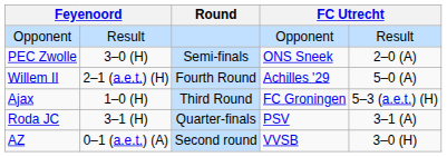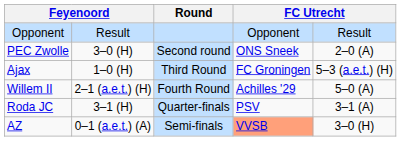 <table class="wikitable" style="text-align:center">
 <tr>
 <th colspan=2><a href='#'>Feyenoord</a></th>
 <th>Round</th>
 <th colspan=2><a href='#'>FC Utrecht</a></th>
 </tr>
 <tr style="background:#c1e0ff">
 <td>Opponent</td>
 <td>Result</td>
 <td></td>
 <td>Opponent</td>
 <td>Result</td>
 </tr>
 <tr>
 <td align=left><a href='#'>PEC Zwolle</a></td>
 <td>3–0 (H)</td>
-<td style="background:#c1e0ff">Semi-finals</td>
+<td style="background:#c1e0ff">Second round</td>
 <td align=left><a href='#'>ONS Sneek</a></td>
 <td>2–0 (A)</td>
+</tr>
+<tr>
+<td align=left><a href='#'>Ajax</a></td>
+<td>1–0 (H)</td>
+<td style="background:#c1e0ff">Third Round</td>
+<td align=left><a href='#'>FC Groningen</a></td>
+<td>5–3 (<a href='#'>a.e.t.</a>) (H)</td>
 </tr>
 <tr>
 <td align=left><a href='#'>Willem II</a></td>
 <td>2–1 (<a href='#'>a.e.t.</a>) (H)</td>
 <td style="background:#c1e0ff">Fourth Round</td>
 <td align=left><a href='#'>Achilles '29</a></td>
 <td>5–0 (A)</td>
-</tr>
-<tr>
-<td align=left><a href='#'>Ajax</a></td>
-<td>1–0 (H)</td>
-<td style="background:#c1e0ff">Third Round</td>
-<td align=left><a href='#'>FC Groningen</a></td>
-<td>5–3 (<a href='#'>a.e.t.</a>) (H)</td>
 </tr>
 <tr>
 <td align=left><a href='#'>Roda JC</a></td>
 <td>3–1  (H)</td>
 <td style="background:#c1e0ff">Quarter-finals</td>
 <td align=left><a href='#'>PSV</a></td>
 <td>3–1 (A)</td>
 </tr>
 <tr>
 <td align=left><a href='#'>AZ</a></td>
 <td>0–1 (<a href='#'>a.e.t.</a>) (A)</td>
-<td style="background:#c1e0ff">Second round</td>
-<td align=left><a href='#'>VVSB</a></td>
+<td style="background:#c1e0ff">Semi-finals</td>
+<td align=left style="background: lightsalmon;"><a href='#'>VVSB</a></td>
 <td>3–0 (H)</td>
 </tr>
 </table>
